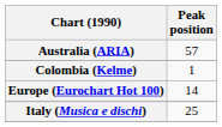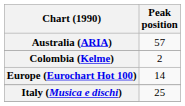 <table class="wikitable sortable plainrowheaders" style="text-align:center">
 <tr>
 <th>Chart (1990)</th>
 <th>Peak<br>position</th>
 </tr>
 <tr>
 <th scope="row">Australia (<a href='#'>ARIA</a>)</th>
 <td>57</td>
 </tr>
 <tr>
 </tr>
 <tr>
 </tr>
 <tr>
 </tr>
 <tr>
 </tr>
 <tr>
 <th scope="row">Colombia (<a href='#'>Kelme</a>)</th>
-<td>1</td>
+<td>2</td>
 </tr>
 <tr>
 <th scope="row">Europe (<a href='#'>Eurochart Hot 100</a>)</th>
 <td>14</td>
 </tr>
 <tr>
 </tr>
 <tr>
 </tr>
 <tr>
 <th scope="row">Italy (<em><a href='#'>Musica e dischi</a></em>)</th>
 <td>25</td>
 </tr>
 <tr>
 </tr>
 <tr>
 </tr>
 <tr>
 </tr>
 <tr>
 </tr>
 <tr>
 </tr>
 <tr>
 </tr>
 </table>
